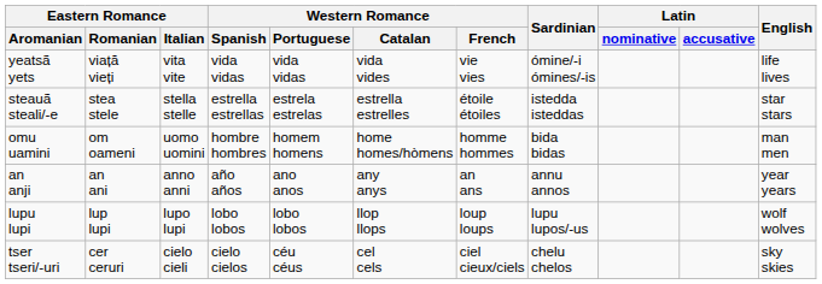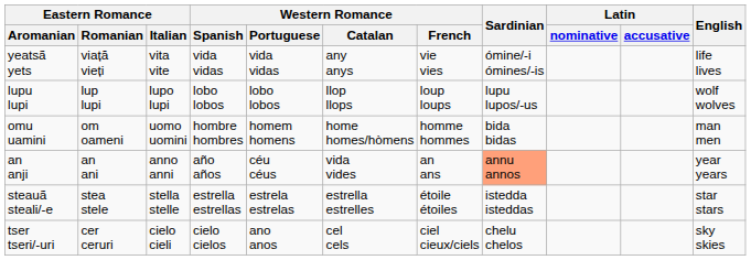 <table class="wikitable">
 <tr>
 <th colspan="3">Eastern Romance</th>
 <th colspan="4">Western Romance</th>
 <th rowspan="2">Sardinian</th>
 <th colspan="2">Latin</th>
 <th rowspan="2">English</th>
 </tr>
 <tr>
 <th>Aromanian</th>
 <th>Romanian</th>
 <th>Italian</th>
 <th>Spanish</th>
 <th>Portuguese</th>
 <th>Catalan</th>
 <th>French</th>
 <th><a href='#'>nominative</a></th>
 <th><a href='#'>accusative</a></th>
 </tr>
 <tr>
 <td>yeatsã<br>yets</td>
 <td>viață<br>vieți</td>
 <td>vita<br>vite</td>
 <td>vida<br>vidas</td>
 <td>vida<br>vidas</td>
-<td>vida<br>vides</td>
+<td>any<br>anys</td>
 <td>vie<br>vies</td>
 <td>ómine/-i<br>ómines/-is</td>
 <td></td>
 <td></td>
 <td>life<br>lives</td>
 </tr>
 <tr>
-<td>steauã<br>steali/-e</td>
-<td>stea<br>stele</td>
-<td>stella<br>stelle</td>
-<td>estrella<br>estrellas</td>
-<td>estrela<br>estrelas</td>
-<td>estrella<br>estrelles</td>
-<td>étoile<br>étoiles</td>
-<td>istedda<br>isteddas</td>
+<td>lupu<br>lupi</td>
+<td>lup<br>lupi</td>
+<td>lupo<br>lupi</td>
+<td>lobo<br>lobos</td>
+<td>lobo<br>lobos</td>
+<td>llop<br>llops</td>
+<td>loup<br>loups</td>
+<td>lupu<br>lupos/-us</td>
 <td></td>
 <td></td>
-<td>star<br>stars</td>
+<td>wolf<br>wolves</td>
 </tr>
 <tr>
 <td>omu<br>uamini</td>
 <td>om<br>oameni</td>
 <td>uomo<br>uomini</td>
 <td>hombre<br>hombres</td>
 <td>homem<br>homens</td>
 <td>home<br>homes/hòmens</td>
 <td>homme<br>hommes</td>
 <td>bida<br>bidas</td>
 <td></td>
 <td></td>
 <td>man<br>men</td>
 </tr>
 <tr>
 <td>an<br>anji</td>
 <td>an<br>ani</td>
 <td>anno<br>anni</td>
 <td>año<br>años</td>
-<td>ano<br>anos</td>
-<td>any<br>anys</td>
+<td>céu<br>céus</td>
+<td>vida<br>vides</td>
 <td>an<br>ans</td>
-<td>annu<br>annos</td>
+<td style="background: lightsalmon;">annu<br>annos</td>
 <td></td>
 <td></td>
 <td>year<br>years</td>
 </tr>
 <tr>
-<td>lupu<br>lupi</td>
-<td>lup<br>lupi</td>
-<td>lupo<br>lupi</td>
-<td>lobo<br>lobos</td>
-<td>lobo<br>lobos</td>
-<td>llop<br>llops</td>
-<td>loup<br>loups</td>
-<td>lupu<br>lupos/-us</td>
+<td>steauã<br>steali/-e</td>
+<td>stea<br>stele</td>
+<td>stella<br>stelle</td>
+<td>estrella<br>estrellas</td>
+<td>estrela<br>estrelas</td>
+<td>estrella<br>estrelles</td>
+<td>étoile<br>étoiles</td>
+<td>istedda<br>isteddas</td>
 <td></td>
 <td></td>
-<td>wolf<br>wolves</td>
+<td>star<br>stars</td>
 </tr>
 <tr>
 <td>tser<br>tseri/-uri</td>
 <td>cer<br>ceruri</td>
 <td>cielo<br>cieli</td>
 <td>cielo<br>cielos</td>
-<td>céu<br>céus</td>
+<td>ano<br>anos</td>
 <td>cel<br>cels</td>
 <td>ciel<br>cieux/ciels</td>
 <td>chelu<br>chelos</td>
 <td></td>
 <td></td>
 <td>sky<br>skies</td>
 </tr>
 </table>
